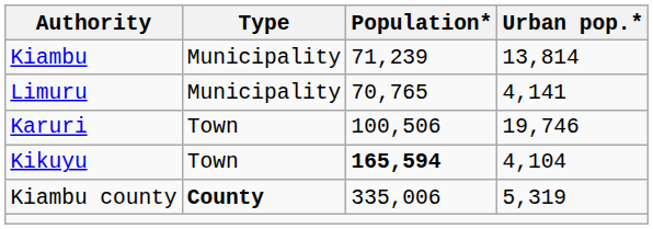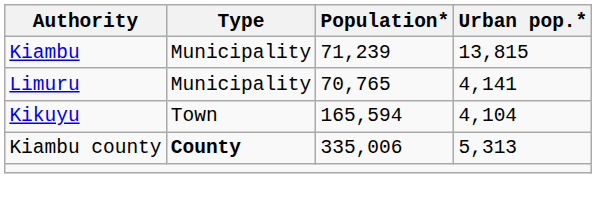 <table class="wikitable">
 <tr>
 <th>Authority</th>
 <th>Type</th>
 <th>Population*</th>
 <th>Urban pop.*</th>
 </tr>
 <tr>
 <td><a href='#'>Kiambu</a></td>
 <td>Municipality</td>
 <td>71,239</td>
-<td>13,814</td>
+<td>13,815</td>
 </tr>
 <tr>
 <td><a href='#'>Limuru</a></td>
 <td>Municipality</td>
 <td>70,765</td>
 <td>4,141</td>
 </tr>
 <tr>
-<td><a href='#'>Karuri</a></td>
-<td>Town</td>
-<td>100,506</td>
-<td>19,746</td>
-</tr>
-<tr>
 <td><a href='#'>Kikuyu</a></td>
 <td>Town</td>
-<td><strong>165,594</strong></td>
+<td>165,594</td>
 <td>4,104</td>
 </tr>
 <tr>
 <td>Kiambu county</td>
 <td><strong>County</strong></td>
 <td>335,006</td>
-<td>5,319</td>
+<td>5,313</td>
 </tr>
 <tr>
 <td colspan="4"></td>
 </tr>
 </table>
